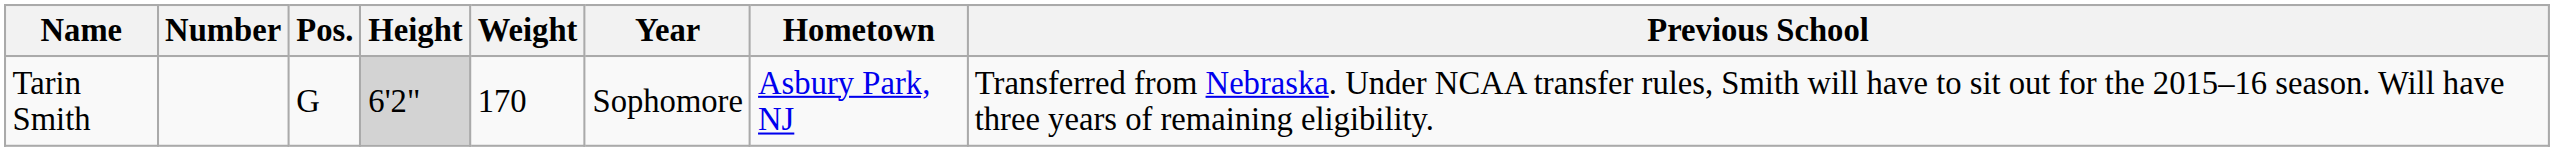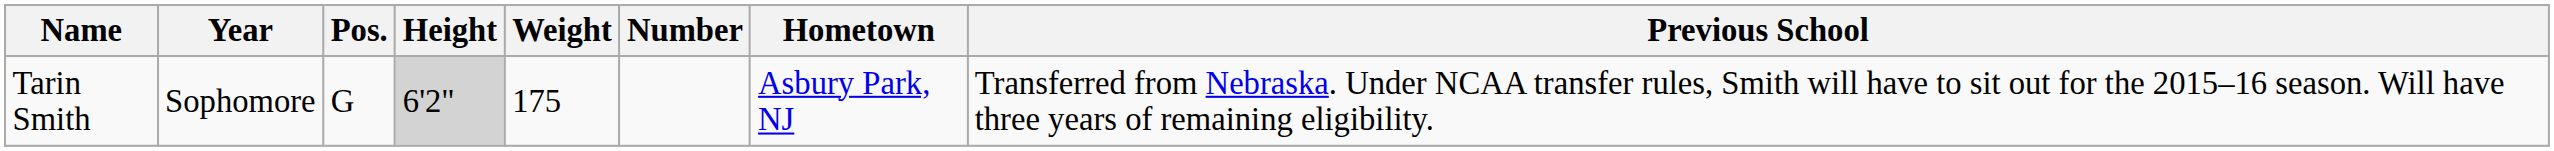 <table class="wikitable sortable" border="1">
 <tr>
 <th>Name</th>
-<th>Number</th>
+<th>Year</th>
 <th>Pos.</th>
 <th>Height</th>
 <th>Weight</th>
-<th>Year</th>
+<th>Number</th>
 <th>Hometown</th>
 <th class="unsortable">Previous School</th>
 </tr>
 <tr>
 <td>Tarin Smith</td>
-<td></td>
+<td>Sophomore</td>
 <td>G</td>
 <td style="background: lightgrey;">6'2"</td>
-<td>170</td>
-<td>Sophomore</td>
+<td>175</td>
+<td></td>
 <td><a href='#'>Asbury Park, NJ</a></td>
 <td>Transferred from <a href='#'>Nebraska</a>. Under NCAA transfer rules, Smith will have to sit out for the 2015–16 season. Will have three years of remaining eligibility.</td>
 </tr>
 </table>
